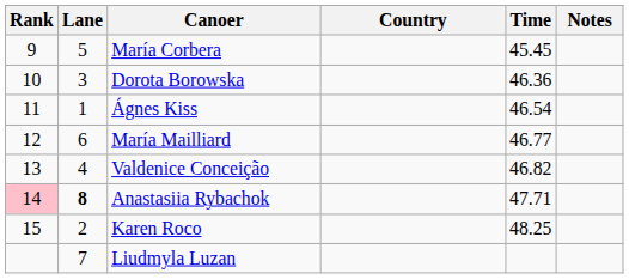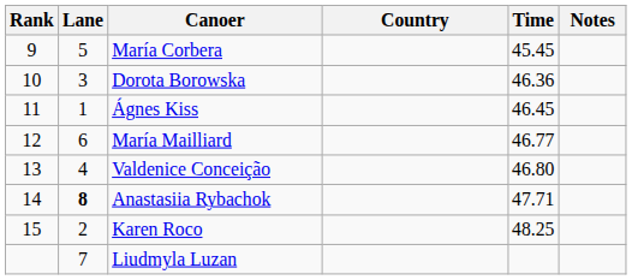 <table class="wikitable sortable" style="text-align:center;">
 <tr>
 <th width=30>Rank</th>
 <th width=30>Lane</th>
 <th width=175>Canoer</th>
 <th width=150>Country</th>
 <th width=30>Time</th>
 <th width=50>Notes</th>
 </tr>
 <tr>
 <td>9</td>
 <td>5</td>
 <td align=left><a href='#'>María Corbera</a></td>
 <td align=left></td>
 <td>45.45</td>
 <td></td>
 </tr>
 <tr>
 <td>10</td>
 <td>3</td>
 <td align=left><a href='#'>Dorota Borowska</a></td>
 <td align=left></td>
 <td>46.36</td>
 <td></td>
 </tr>
 <tr>
 <td>11</td>
 <td>1</td>
 <td align=left><a href='#'>Ágnes Kiss</a></td>
 <td align=left></td>
-<td>46.54</td>
+<td>46.45</td>
 <td></td>
 </tr>
 <tr>
 <td>12</td>
 <td>6</td>
 <td align=left><a href='#'>María Mailliard</a></td>
 <td align=left></td>
 <td>46.77</td>
 <td></td>
 </tr>
 <tr>
 <td>13</td>
 <td>4</td>
 <td align=left><a href='#'>Valdenice Conceição</a></td>
 <td align=left></td>
-<td>46.82</td>
+<td>46.80</td>
 <td></td>
 </tr>
 <tr>
-<td style="background: pink;">14</td>
+<td>14</td>
 <td><strong>8</strong></td>
 <td align=left><a href='#'>Anastasiia Rybachok</a></td>
 <td align=left></td>
 <td>47.71</td>
 <td></td>
 </tr>
 <tr>
 <td>15</td>
 <td>2</td>
 <td align=left><a href='#'>Karen Roco</a></td>
 <td align=left></td>
 <td>48.25</td>
 <td></td>
 </tr>
 <tr>
 <td></td>
 <td>7</td>
 <td align=left><a href='#'>Liudmyla Luzan</a></td>
 <td align=left></td>
 <td></td>
 <td></td>
 </tr>
 </table>
